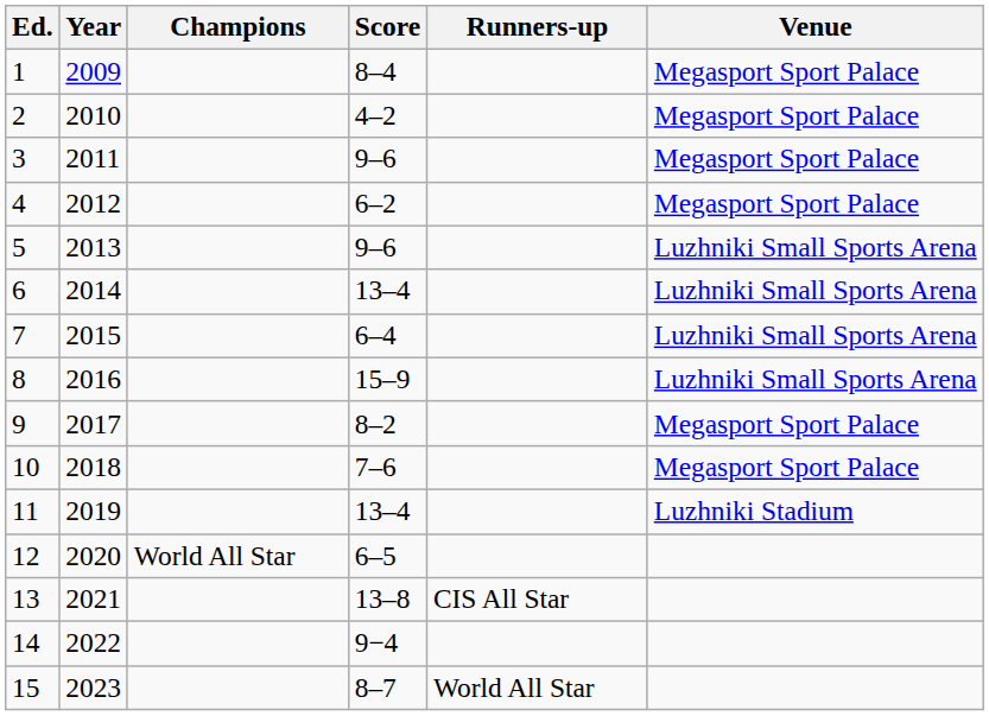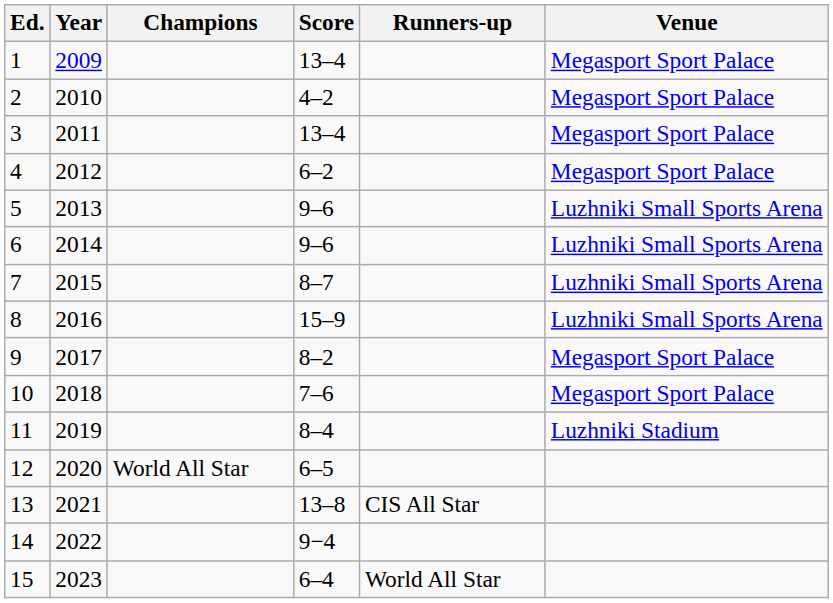 <table class="wikitable sortable" style="font-size:%; text-align: ; width:%;">
 <tr>
 <th>Ed.</th>
 <th width= px>Year</th>
 <th width= 120px>Champions</th>
 <th width= px>Score</th>
 <th width= 120px>Runners-up</th>
 <th width= px>Venue</th>
 </tr>
 <tr>
 <td>1</td>
 <td><a href='#'>2009</a></td>
 <td><strong></strong></td>
-<td>8–4</td>
+<td>13–4</td>
 <td></td>
 <td><a href='#'>Megasport Sport Palace</a></td>
 </tr>
 <tr>
 <td>2</td>
 <td>2010</td>
 <td><strong></strong></td>
 <td>4–2</td>
 <td></td>
 <td><a href='#'>Megasport Sport Palace</a></td>
 </tr>
 <tr>
 <td>3</td>
 <td>2011</td>
 <td><strong></strong></td>
-<td>9–6</td>
+<td>13–4</td>
 <td></td>
 <td><a href='#'>Megasport Sport Palace</a></td>
 </tr>
 <tr>
 <td>4</td>
 <td>2012</td>
 <td><strong></strong></td>
 <td>6–2</td>
 <td></td>
 <td><a href='#'>Megasport Sport Palace</a></td>
 </tr>
 <tr>
 <td>5</td>
 <td>2013</td>
 <td><strong></strong></td>
 <td>9–6</td>
 <td></td>
 <td><a href='#'>Luzhniki Small Sports Arena</a></td>
 </tr>
 <tr>
 <td>6</td>
 <td>2014</td>
 <td><strong></strong></td>
-<td>13–4</td>
+<td>9–6</td>
 <td></td>
 <td><a href='#'>Luzhniki Small Sports Arena</a></td>
 </tr>
 <tr>
 <td>7</td>
 <td>2015</td>
 <td><strong></strong></td>
-<td>6–4</td>
+<td>8–7</td>
 <td></td>
 <td><a href='#'>Luzhniki Small Sports Arena</a></td>
 </tr>
 <tr>
 <td>8</td>
 <td>2016</td>
 <td><strong></strong></td>
 <td>15–9</td>
 <td></td>
 <td><a href='#'>Luzhniki Small Sports Arena</a></td>
 </tr>
 <tr>
 <td>9</td>
 <td>2017</td>
 <td><strong></strong></td>
 <td>8–2</td>
 <td></td>
 <td><a href='#'>Megasport Sport Palace</a></td>
 </tr>
 <tr>
 <td>10</td>
 <td>2018</td>
 <td><strong></strong></td>
 <td>7–6</td>
 <td></td>
 <td><a href='#'>Megasport Sport Palace</a></td>
 </tr>
 <tr>
 <td>11</td>
 <td>2019</td>
 <td><strong></strong></td>
-<td>13–4</td>
+<td>8–4</td>
 <td></td>
 <td><a href='#'>Luzhniki Stadium</a></td>
 </tr>
 <tr>
 <td>12</td>
 <td>2020</td>
 <td> World All Star</td>
 <td>6–5</td>
 <td></td>
 <td></td>
 </tr>
 <tr>
 <td>13</td>
 <td>2021</td>
 <td><strong></strong></td>
 <td>13–8</td>
 <td> CIS All Star</td>
 <td></td>
 </tr>
 <tr>
 <td>14</td>
 <td>2022</td>
 <td><strong></strong></td>
 <td>9−4</td>
 <td></td>
 <td></td>
 </tr>
 <tr>
 <td>15</td>
 <td>2023</td>
 <td><strong></strong></td>
-<td>8–7</td>
+<td>6–4</td>
 <td> World All Star </td>
 </tr>
 </table>
